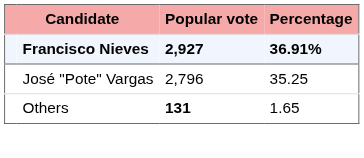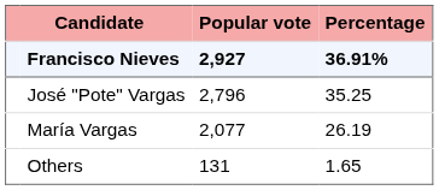 <table style="border: 1px solid #666666; border-collapse: collapse" align="center" cellpadding="6">
 <tr style="background-color: #F5A9A9">
 <th colspan="2">Candidate</th>
 <th>Popular vote</th>
 <th>Percentage</th>
 </tr>
 <tr style="background-color: #F0F5FE">
 <td style="border-top: 1px solid #DDDDDD"></td>
 <td style="border-top: 1px solid #DDDDDD"><strong>Francisco Nieves</strong></td>
 <td style="border-top: 1px solid #DDDDDD"><strong>2,927</strong></td>
 <td style="border-top: 1px solid #DDDDDD"><strong>36.91%</strong></td>
 </tr>
 <tr>
 <td style="border-top: 1px solid #666666"></td>
 <td style="border-top: 1px solid #666666">José "Pote" Vargas</td>
 <td style="border-top: 1px solid #666666">2,796</td>
 <td style="border-top: 1px solid #666666">35.25</td>
 </tr>
 <tr>
 <td style="border-top: 1px solid #DDDDDD"></td>
+<td style="border-top: 1px solid #DDDDDD">María Vargas</td>
+<td style="border-top: 1px solid #DDDDDD">2,077</td>
+<td style="border-top: 1px solid #DDDDDD">26.19</td>
+</tr>
+<tr>
+<td style="border-top: 1px solid #DDDDDD"></td>
 <td style="border-top: 1px solid #DDDDDD">Others</td>
-<td style="border-top: 1px solid #DDDDDD"><strong>131</strong></td>
+<td style="border-top: 1px solid #DDDDDD">131</td>
 <td style="border-top: 1px solid #DDDDDD">1.65</td>
 </tr>
 </table>
